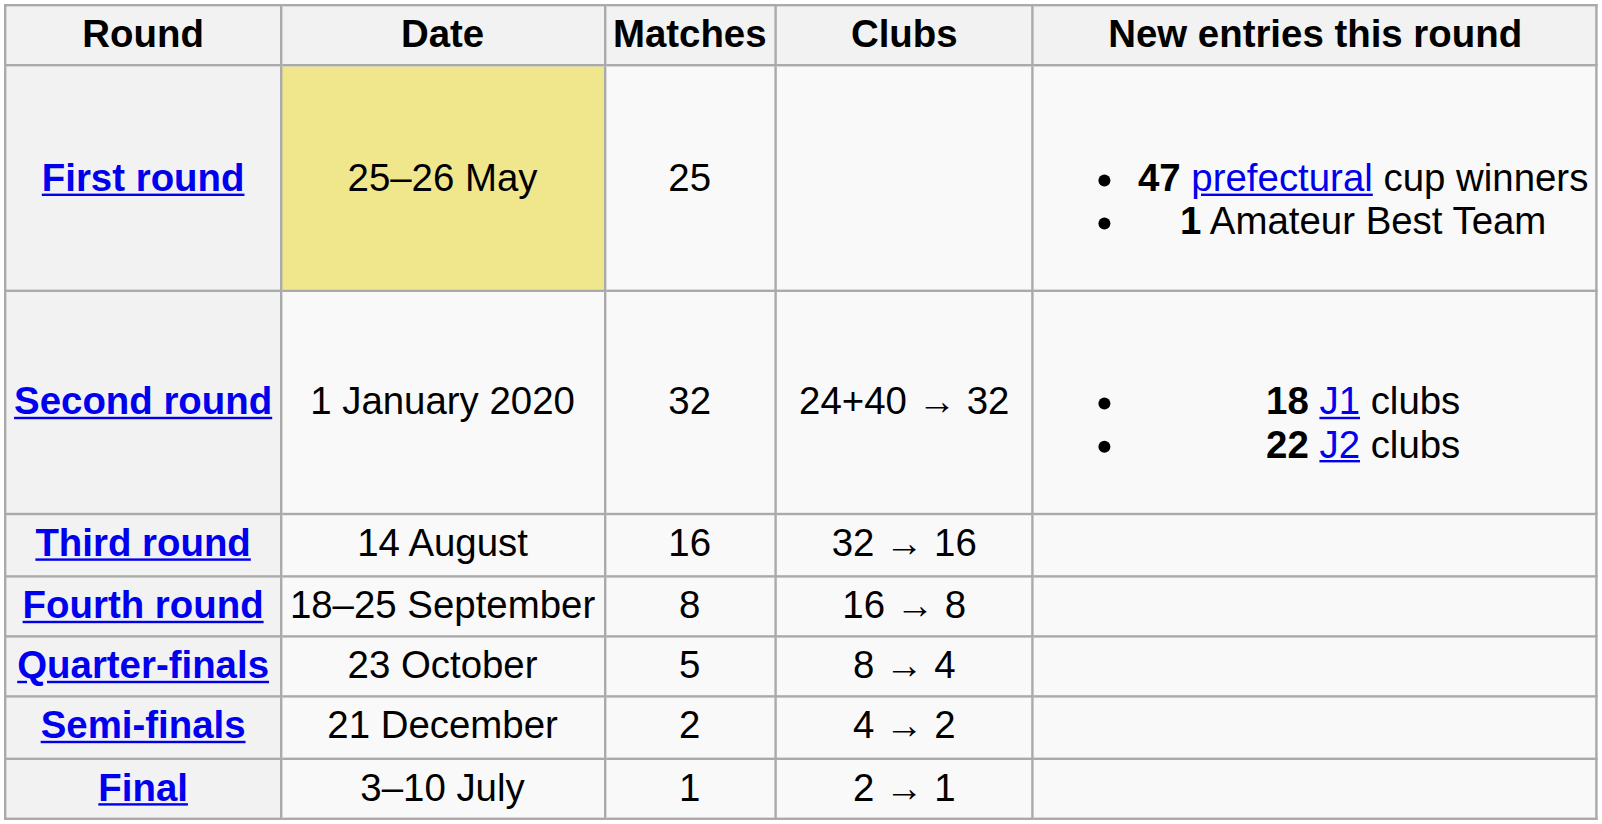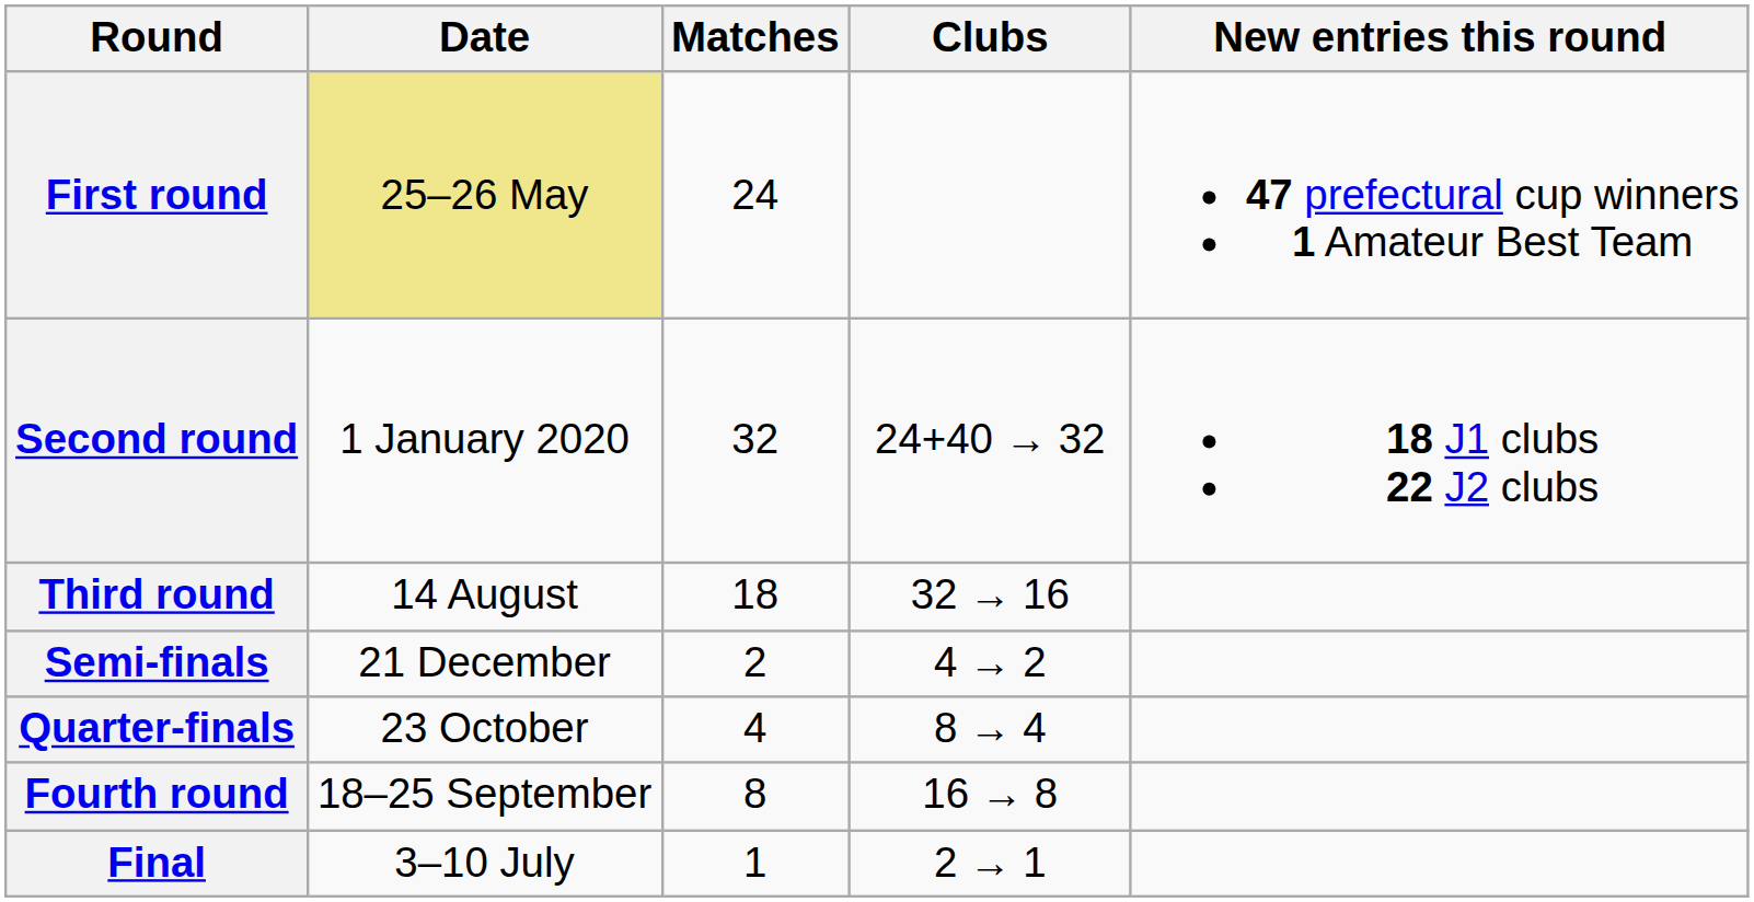 <table class="wikitable" style="text-align: center">
 <tr>
 <th>Round</th>
 <th>Date</th>
 <th>Matches</th>
 <th style="width:100px;">Clubs</th>
 <th>New entries this round</th>
 </tr>
 <tr>
 <th><a href='#'>First round</a></th>
 <td style="background: khaki;">25–26 May</td>
-<td>25</td>
+<td>24</td>
 <td></td>
 <td><br><ul><li><strong>47</strong> <a href='#'>prefectural</a> cup winners</li><li><strong>1</strong> Amateur Best Team</li></ul></td>
 </tr>
 <tr>
 <th><a href='#'>Second round</a></th>
 <td>1 January 2020</td>
 <td>32</td>
 <td>24+40 → 32</td>
 <td><br><ul><li><strong>18</strong> <a href='#'>J1</a> clubs</li><li><strong>22</strong> <a href='#'>J2</a> clubs</li></ul></td>
 </tr>
 <tr>
 <th><a href='#'>Third round</a></th>
 <td>14 August</td>
-<td>16</td>
+<td>18</td>
 <td>32 → 16</td>
+<td></td>
+</tr>
+<tr>
+<th><a href='#'>Semi-finals</a></th>
+<td>21 December</td>
+<td>2</td>
+<td>4 → 2</td>
+<td></td>
+</tr>
+<tr>
+<th><a href='#'>Quarter-finals</a></th>
+<td>23 October</td>
+<td>4</td>
+<td>8 → 4</td>
 <td></td>
 </tr>
 <tr>
 <th><a href='#'>Fourth round</a></th>
 <td>18–25 September</td>
 <td>8</td>
 <td>16 → 8</td>
 <td></td>
 </tr>
 <tr>
-<th><a href='#'>Quarter-finals</a></th>
-<td>23 October</td>
-<td>5</td>
-<td>8 → 4</td>
-<td></td>
-</tr>
-<tr>
-<th><a href='#'>Semi-finals</a></th>
-<td>21 December</td>
-<td>2</td>
-<td>4 → 2</td>
-<td></td>
-</tr>
-<tr>
 <th><a href='#'>Final</a></th>
 <td>3–10 July</td>
 <td>1</td>
 <td>2 → 1</td>
 <td></td>
 </tr>
 </table>
